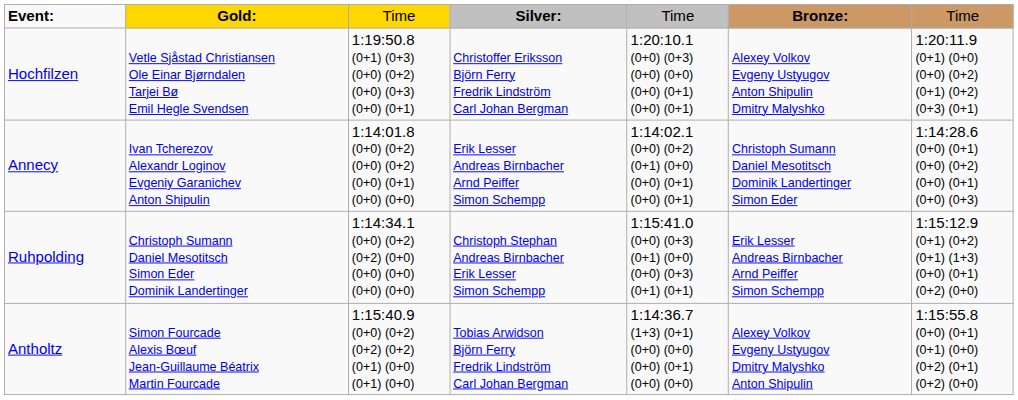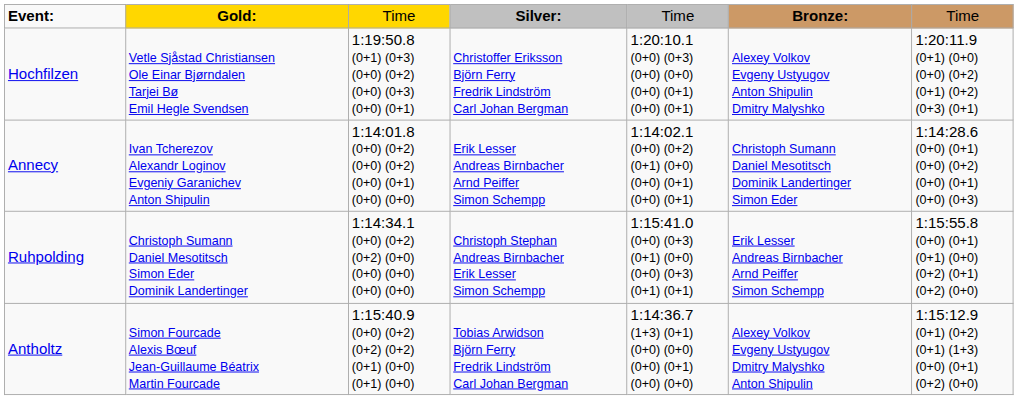 <table class="wikitable" width=85%>
 <tr>
 <td><strong>Event:</strong></td>
 <td style="text-align:center;background-color:gold;"><strong>Gold:</strong></td>
 <td style="text-align:center;background-color:gold;">Time</td>
 <td style="text-align:center;background-color:silver;"><strong>Silver:</strong></td>
 <td style="text-align:center;background-color:silver;">Time</td>
 <td style="text-align:center;background-color:#CC9966;"><strong>Bronze:</strong></td>
 <td style="text-align:center;background-color:#CC9966;">Time</td>
 </tr>
 <tr>
 <td><a href='#'>Hochfilzen</a><br></td>
 <td><strong></strong><br><small><a href='#'>Vetle Sjåstad Christiansen</a><br><a href='#'>Ole Einar Bjørndalen</a><br><a href='#'>Tarjei Bø</a><br><a href='#'>Emil Hegle Svendsen</a></small></td>
 <td>1:19:50.8<br><small>(0+1) (0+3)<br>(0+0) (0+2)<br>(0+0) (0+3)<br>(0+0) (0+1)</small></td>
 <td><br><small><a href='#'>Christoffer Eriksson</a><br><a href='#'>Björn Ferry</a><br><a href='#'>Fredrik Lindström</a><br><a href='#'>Carl Johan Bergman</a></small></td>
 <td>1:20:10.1<br><small>(0+0) (0+3)<br>(0+0) (0+0)<br>(0+0) (0+1)<br>(0+0) (0+1)</small></td>
 <td><br><small><a href='#'>Alexey Volkov</a><br><a href='#'>Evgeny Ustyugov</a><br><a href='#'>Anton Shipulin</a><br><a href='#'>Dmitry Malyshko</a></small></td>
 <td>1:20:11.9<br><small>(0+1) (0+0)<br>(0+0) (0+2)<br>(0+1) (0+2)<br>(0+3) (0+1)</small></td>
 </tr>
 <tr>
 <td><a href='#'>Annecy</a><br></td>
 <td><strong></strong><br><small><a href='#'>Ivan Tcherezov</a><br><a href='#'>Alexandr Loginov</a><br><a href='#'>Evgeniy Garanichev</a><br><a href='#'>Anton Shipulin</a></small></td>
 <td>1:14:01.8<br><small>(0+0) (0+2)<br>(0+0) (0+2)<br>(0+0) (0+1)<br>(0+0) (0+0)</small></td>
 <td><br><small><a href='#'>Erik Lesser</a><br><a href='#'>Andreas Birnbacher</a><br><a href='#'>Arnd Peiffer</a><br><a href='#'>Simon Schempp</a></small></td>
 <td>1:14:02.1<br><small>(0+0) (0+2)<br>(0+1) (0+0)<br>(0+0) (0+1)<br>(0+0) (0+1)</small></td>
 <td><br><small><a href='#'>Christoph Sumann</a><br><a href='#'>Daniel Mesotitsch</a><br><a href='#'>Dominik Landertinger</a><br><a href='#'>Simon Eder</a></small></td>
 <td>1:14:28.6<br><small>(0+0) (0+1)<br>(0+0) (0+2)<br>(0+0) (0+1)<br>(0+0) (0+3)</small></td>
 </tr>
 <tr>
 <td><a href='#'>Ruhpolding</a><br></td>
 <td><strong></strong><br><small><a href='#'>Christoph Sumann</a><br><a href='#'>Daniel Mesotitsch</a><br><a href='#'>Simon Eder</a><br><a href='#'>Dominik Landertinger</a></small></td>
 <td>1:14:34.1<br><small>(0+0) (0+2)<br>(0+2) (0+0)<br>(0+0) (0+0)<br>(0+0) (0+0)</small></td>
 <td><br><small><a href='#'>Christoph Stephan</a><br><a href='#'>Andreas Birnbacher</a><br><a href='#'>Erik Lesser</a><br><a href='#'>Simon Schempp</a></small></td>
 <td>1:15:41.0<br><small>(0+0) (0+3)<br>(0+1) (0+0)<br>(0+0) (0+3)<br>(0+1) (0+1)</small></td>
 <td><br><small><a href='#'>Erik Lesser</a><br><a href='#'>Andreas Birnbacher</a><br><a href='#'>Arnd Peiffer</a><br><a href='#'>Simon Schempp</a></small></td>
-<td>1:15:12.9<br><small>(0+1) (0+2)<br>(0+1) (1+3)<br>(0+0) (0+1)<br>(0+2) (0+0)</small></td>
+<td>1:15:55.8<br><small>(0+0) (0+1)<br>(0+1) (0+0)<br>(0+2) (0+1)<br>(0+2) (0+0)</small></td>
 </tr>
 <tr>
 <td><a href='#'>Antholtz</a><br></td>
 <td><strong></strong><br><small><a href='#'>Simon Fourcade</a><br><a href='#'>Alexis Bœuf</a><br><a href='#'>Jean-Guillaume Béatrix</a><br><a href='#'>Martin Fourcade</a></small></td>
 <td>1:15:40.9<br><small>(0+0) (0+2)<br>(0+2) (0+2)<br>(0+1) (0+0)<br>(0+1) (0+0)</small></td>
 <td><br><small><a href='#'>Tobias Arwidson</a><br><a href='#'>Björn Ferry</a><br><a href='#'>Fredrik Lindström</a><br><a href='#'>Carl Johan Bergman</a></small></td>
 <td>1:14:36.7<br><small>(1+3) (0+1)<br>(0+0) (0+0)<br>(0+0) (0+1)<br>(0+0) (0+0)</small></td>
 <td><br><small><a href='#'>Alexey Volkov</a><br><a href='#'>Evgeny Ustyugov</a><br><a href='#'>Dmitry Malyshko</a><br><a href='#'>Anton Shipulin</a></small></td>
-<td>1:15:55.8<br><small>(0+0) (0+1)<br>(0+1) (0+0)<br>(0+2) (0+1)<br>(0+2) (0+0)</small></td>
+<td>1:15:12.9<br><small>(0+1) (0+2)<br>(0+1) (1+3)<br>(0+0) (0+1)<br>(0+2) (0+0)</small></td>
 </tr>
 </table>
